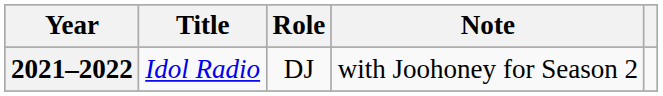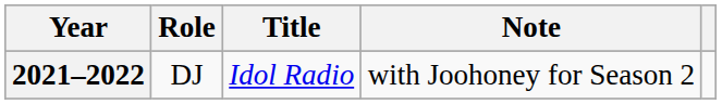 <table class="wikitable plainrowheaders" style="text-align: center;">
 <tr>
 <th scope="col">Year</th>
+<th scope="col">Role</th>
 <th scope="col">Title</th>
-<th scope="col">Role</th>
 <th scope="col">Note</th>
 <th scope="col" class="unsortable"></th>
 </tr>
 <tr>
 <th scope="row">2021–2022</th>
+<td>DJ</td>
 <td><em><a href='#'>Idol Radio</a></em></td>
-<td>DJ</td>
 <td>with Joohoney for Season 2</td>
 <td></td>
 </tr>
 </table>
